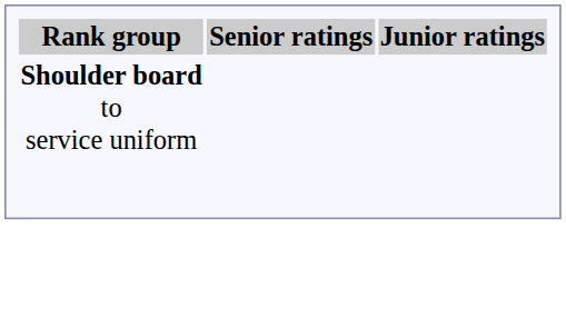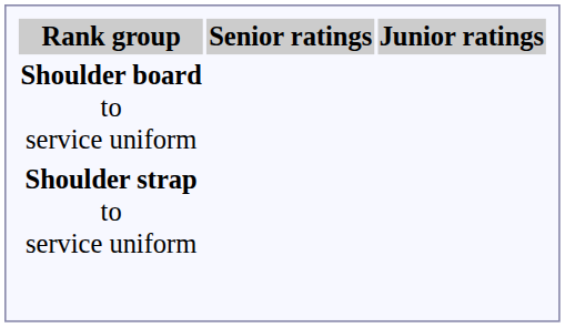 <table style="border:1px solid #8888aa; background-color:#f7f8ff; padding:5px; font-size:95%; margin: 0px 12px 12px 0px; text-align:center;">
 <tr bgcolor="#CCCCCC">
 <th>Rank group</th>
 <th colspan=4>Senior ratings</th>
 <th colspan=2>Junior ratings</th>
 </tr>
 <tr>
 <td><strong>Shoulder board</strong><br>to<br>service uniform</td>
+<td></td>
+<td></td>
+<td></td>
+<td></td>
+<td></td>
+<td></td>
+</tr>
+<tr>
+<td><strong>Shoulder strap</strong><br>to<br>service uniform</td>
 <td></td>
 <td></td>
 <td></td>
 <td></td>
 <td></td>
 <td></td>
 </tr>
 <tr>
 <td></td>
 <td><br></td>
 <td><br></td>
 <td><br></td>
 <td><br></td>
 <td><br></td>
 <td><br></td>
 </tr>
 <tr>
 <td></td>
 <td></td>
 <td></td>
 <td></td>
 <td></td>
 <td></td>
 <td></td>
 </tr>
 </table>
